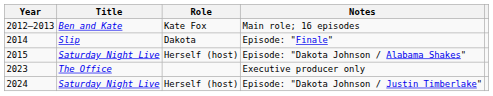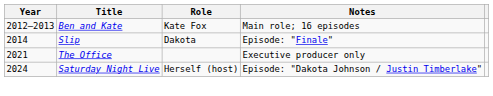 <table class="wikitable sortable">
 <tr>
 <th>Year</th>
 <th>Title</th>
 <th>Role</th>
 <th class="unsortable">Notes</th>
 <th class="unsortable"></th>
 </tr>
 <tr>
 <td>2012–2013</td>
 <td><em><a href='#'>Ben and Kate</a></em></td>
 <td>Kate Fox</td>
 <td>Main role; 16 episodes</td>
 <td align=center></td>
 </tr>
 <tr>
 <td>2014</td>
 <td><em><a href='#'>Slip</a></em></td>
 <td>Dakota</td>
 <td>Episode: "<a href='#'>Finale</a>"</td>
 <td align=center></td>
 </tr>
 <tr>
-<td>2015</td>
-<td><em><a href='#'>Saturday Night Live</a></em></td>
-<td>Herself (host)</td>
-<td>Episode: "Dakota Johnson / <a href='#'>Alabama Shakes</a>"</td>
-<td align=center></td>
-</tr>
-<tr>
-<td>2023</td>
+<td>2021</td>
 <td><em><a href='#'>The Office</a></em></td>
 <td></td>
 <td>Executive producer only</td>
 <td align=center></td>
 </tr>
 <tr>
 <td>2024</td>
 <td><em><a href='#'>Saturday Night Live</a></em></td>
 <td>Herself (host)</td>
 <td>Episode: "Dakota Johnson / <a href='#'>Justin Timberlake</a>"</td>
 <td align=center></td>
 </tr>
 </table>
